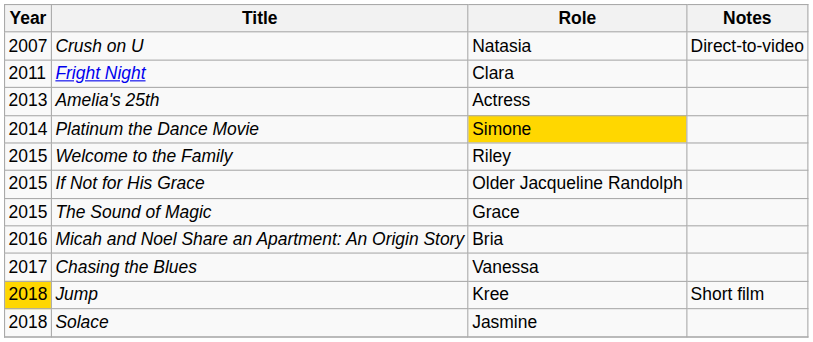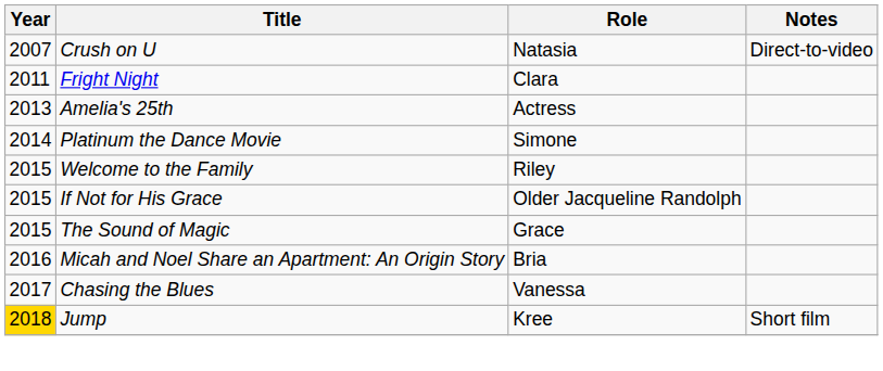 <table class="wikitable sortable">
 <tr>
 <th>Year</th>
 <th>Title</th>
 <th>Role</th>
 <th>Notes</th>
 </tr>
 <tr>
 <td>2007</td>
 <td><em>Crush on U</em></td>
 <td>Natasia</td>
 <td>Direct-to-video</td>
 </tr>
 <tr>
 <td>2011</td>
 <td><em><a href='#'>Fright Night</a></em></td>
 <td>Clara</td>
 <td></td>
 </tr>
 <tr>
 <td>2013</td>
 <td><em>Amelia's 25th</em></td>
 <td>Actress</td>
 <td></td>
 </tr>
 <tr>
 <td>2014</td>
 <td><em>Platinum the Dance Movie</em></td>
-<td style="background: gold;">Simone</td>
+<td>Simone</td>
 <td></td>
 </tr>
 <tr>
 <td>2015</td>
 <td><em>Welcome to the Family</em></td>
 <td>Riley</td>
 <td></td>
 </tr>
 <tr>
 <td>2015</td>
 <td><em>If Not for His Grace</em></td>
 <td>Older Jacqueline Randolph</td>
 <td></td>
 </tr>
 <tr>
 <td>2015</td>
 <td><em>The Sound of Magic</em></td>
 <td>Grace</td>
 <td></td>
 </tr>
 <tr>
 <td>2016</td>
 <td><em>Micah and Noel Share an Apartment: An Origin Story</em></td>
 <td>Bria</td>
 <td></td>
 </tr>
 <tr>
 <td>2017</td>
 <td><em>Chasing the Blues</em></td>
 <td>Vanessa</td>
 <td></td>
 </tr>
 <tr>
 <td style="background: gold;">2018</td>
 <td><em>Jump</em></td>
 <td>Kree</td>
 <td>Short film</td>
 </tr>
 <tr>
-<td>2018</td>
-<td><em>Solace</em></td>
-<td>Jasmine</td>
-<td></td>
-</tr>
-<tr>
 </tr>
 </table>
